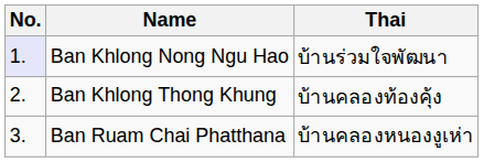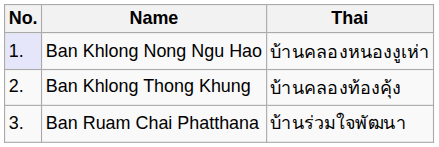 <table class="wikitable sortable">
 <tr>
 <th>No.</th>
 <th>Name</th>
 <th>Thai</th>
 </tr>
 <tr>
 <td style="background: lavender;">1.</td>
 <td>Ban Khlong Nong Ngu Hao</td>
-<td>บ้านร่วมใจพัฒนา</td>
+<td>บ้านคลองหนองงูเห่า</td>
 </tr>
 <tr>
 <td>2.</td>
 <td>Ban Khlong Thong Khung</td>
 <td>บ้านคลองท้องคุ้ง</td>
 </tr>
 <tr>
 <td>3.</td>
 <td>Ban Ruam Chai Phatthana</td>
-<td>บ้านคลองหนองงูเห่า</td>
+<td>บ้านร่วมใจพัฒนา</td>
 </tr>
 </table>
